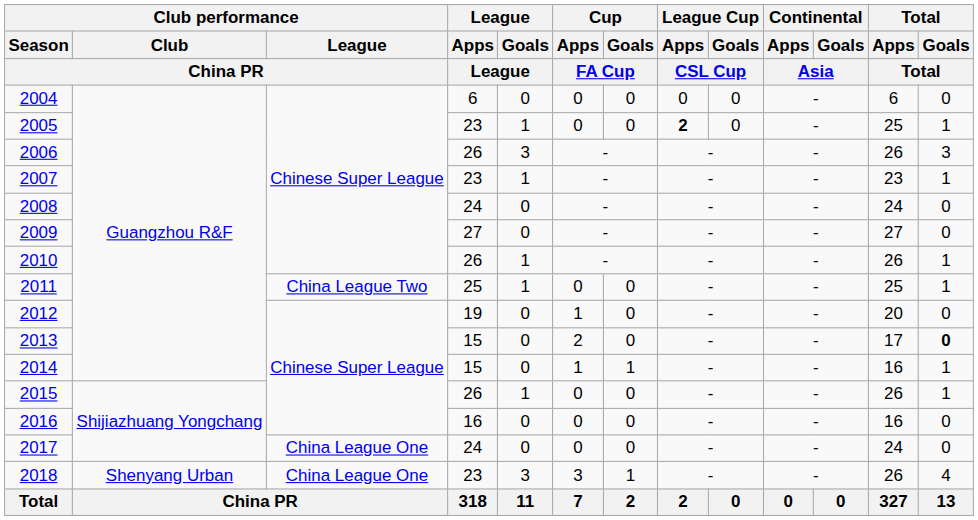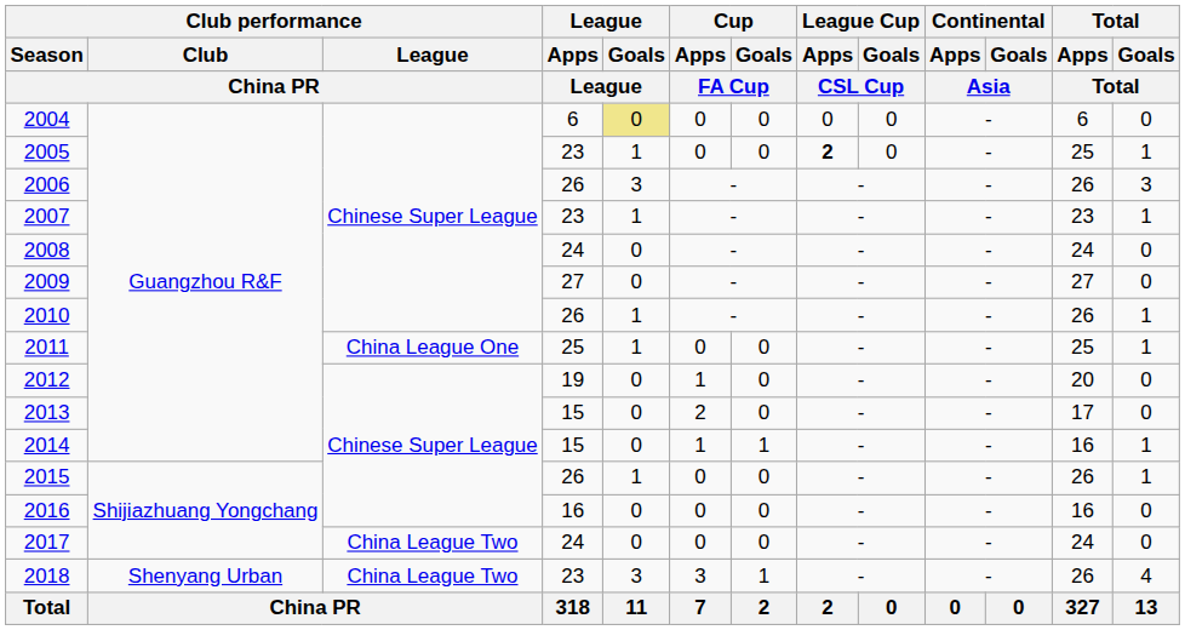 <table class="wikitable" style="text-align:center">
 <tr>
 <th colspan=3>Club performance</th>
 <th colspan=2>League</th>
 <th colspan=2>Cup</th>
 <th colspan=2>League Cup</th>
 <th colspan=2>Continental</th>
 <th colspan=2>Total</th>
 </tr>
 <tr>
 <th>Season</th>
 <th>Club</th>
 <th>League</th>
 <th>Apps</th>
 <th>Goals</th>
 <th>Apps</th>
 <th>Goals</th>
 <th>Apps</th>
 <th>Goals</th>
 <th>Apps</th>
 <th>Goals</th>
 <th>Apps</th>
 <th>Goals</th>
 </tr>
 <tr>
 <th colspan=3>China PR</th>
 <th colspan=2>League</th>
 <th colspan=2><a href='#'>FA Cup</a></th>
 <th colspan=2><a href='#'>CSL Cup</a></th>
 <th colspan=2><a href='#'>Asia</a></th>
 <th colspan=2>Total</th>
 </tr>
 <tr>
 <td><a href='#'>2004</a></td>
 <td rowspan="11"><a href='#'>Guangzhou R&F</a></td>
 <td rowspan="7"><a href='#'>Chinese Super League</a></td>
 <td>6</td>
-<td>0</td>
+<td style="background: khaki;">0</td>
 <td>0</td>
 <td>0</td>
 <td>0</td>
 <td>0</td>
 <td colspan="2">-</td>
 <td>6</td>
 <td>0</td>
 </tr>
 <tr>
 <td><a href='#'>2005</a></td>
 <td>23</td>
 <td>1</td>
 <td>0</td>
 <td>0</td>
 <td><strong>2</strong></td>
 <td>0</td>
 <td colspan="2">-</td>
 <td>25</td>
 <td>1</td>
 </tr>
 <tr>
 <td><a href='#'>2006</a></td>
 <td>26</td>
 <td>3</td>
 <td colspan="2">-</td>
 <td colspan="2">-</td>
 <td colspan="2">-</td>
 <td>26</td>
 <td>3</td>
 </tr>
 <tr>
 <td><a href='#'>2007</a></td>
 <td>23</td>
 <td>1</td>
 <td colspan="2">-</td>
 <td colspan="2">-</td>
 <td colspan="2">-</td>
 <td>23</td>
 <td>1</td>
 </tr>
 <tr>
 <td><a href='#'>2008</a></td>
 <td>24</td>
 <td>0</td>
 <td colspan="2">-</td>
 <td colspan="2">-</td>
 <td colspan="2">-</td>
 <td>24</td>
 <td>0</td>
 </tr>
 <tr>
 <td><a href='#'>2009</a></td>
 <td>27</td>
 <td>0</td>
 <td colspan="2">-</td>
 <td colspan="2">-</td>
 <td colspan="2">-</td>
 <td>27</td>
 <td>0</td>
 </tr>
 <tr>
 <td><a href='#'>2010</a></td>
 <td>26</td>
 <td>1</td>
 <td colspan="2">-</td>
 <td colspan="2">-</td>
 <td colspan="2">-</td>
 <td>26</td>
 <td>1</td>
 </tr>
 <tr>
 <td><a href='#'>2011</a></td>
-<td><a href='#'>China League Two</a></td>
+<td><a href='#'>China League One</a></td>
 <td>25</td>
 <td>1</td>
 <td>0</td>
 <td>0</td>
 <td colspan="2">-</td>
 <td colspan="2">-</td>
 <td>25</td>
 <td>1</td>
 </tr>
 <tr>
 <td><a href='#'>2012</a></td>
 <td rowspan="5"><a href='#'>Chinese Super League</a></td>
 <td>19</td>
 <td>0</td>
 <td>1</td>
 <td>0</td>
 <td colspan="2">-</td>
 <td colspan="2">-</td>
 <td>20</td>
 <td>0</td>
 </tr>
 <tr>
 <td><a href='#'>2013</a></td>
 <td>15</td>
 <td>0</td>
 <td>2</td>
 <td>0</td>
 <td colspan="2">-</td>
 <td colspan="2">-</td>
 <td>17</td>
-<td><strong>0</strong></td>
+<td>0</td>
 </tr>
 <tr>
 <td><a href='#'>2014</a></td>
 <td>15</td>
 <td>0</td>
 <td>1</td>
 <td>1</td>
 <td colspan="2">-</td>
 <td colspan="2">-</td>
 <td>16</td>
 <td>1</td>
 </tr>
 <tr>
 <td><a href='#'>2015</a></td>
 <td rowspan="3"><a href='#'>Shijiazhuang Yongchang</a></td>
 <td>26</td>
 <td>1</td>
 <td>0</td>
 <td>0</td>
 <td colspan="2">-</td>
 <td colspan="2">-</td>
 <td>26</td>
 <td>1</td>
 </tr>
 <tr>
 <td><a href='#'>2016</a></td>
 <td>16</td>
 <td>0</td>
 <td>0</td>
 <td>0</td>
 <td colspan="2">-</td>
 <td colspan="2">-</td>
 <td>16</td>
 <td>0</td>
 </tr>
 <tr>
 <td><a href='#'>2017</a></td>
-<td><a href='#'>China League One</a></td>
+<td><a href='#'>China League Two</a></td>
 <td>24</td>
 <td>0</td>
 <td>0</td>
 <td>0</td>
 <td colspan="2">-</td>
 <td colspan="2">-</td>
 <td>24</td>
 <td>0</td>
 </tr>
 <tr>
 <td><a href='#'>2018</a></td>
 <td rowspan="1"><a href='#'>Shenyang Urban</a></td>
-<td><a href='#'>China League One</a></td>
+<td><a href='#'>China League Two</a></td>
 <td>23</td>
 <td>3</td>
 <td>3</td>
 <td>1</td>
 <td colspan="2">-</td>
 <td colspan="2">-</td>
 <td>26</td>
 <td>4</td>
 </tr>
 <tr>
 <th rowspan=3>Total</th>
 <th colspan=2>China PR</th>
 <th>318</th>
 <th>11</th>
 <th>7</th>
 <th>2</th>
 <th>2</th>
 <th>0</th>
 <th>0</th>
 <th>0</th>
 <th>327</th>
 <th>13</th>
 </tr>
 </table>
